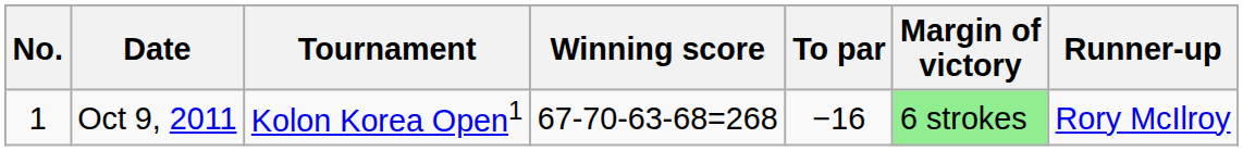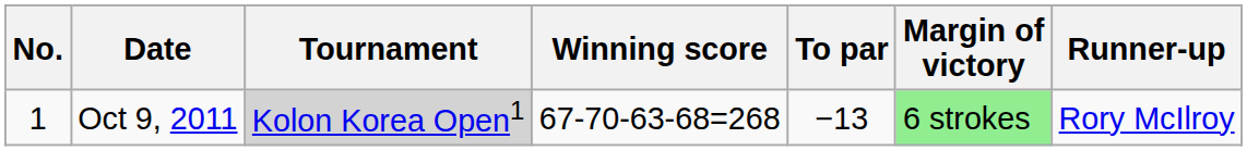 <table class="wikitable" style="font-size:95%;">
 <tr>
 <th>No.</th>
 <th>Date</th>
 <th>Tournament</th>
 <th>Winning score</th>
 <th>To par</th>
 <th>Margin of<br>victory</th>
 <th>Runner-up</th>
 </tr>
 <tr>
 <td align=center>1</td>
 <td align=right>Oct 9, <a href='#'>2011</a></td>
-<td><a href='#'>Kolon Korea Open</a><sup>1</sup></td>
+<td style="background: lightgrey;"><a href='#'>Kolon Korea Open</a><sup>1</sup></td>
 <td align=right>67-70-63-68=268</td>
-<td align=center>−16</td>
+<td align=center>−13</td>
 <td style="background: lightgreen;">6 strokes</td>
 <td> <a href='#'>Rory McIlroy</a></td>
 </tr>
 </table>
